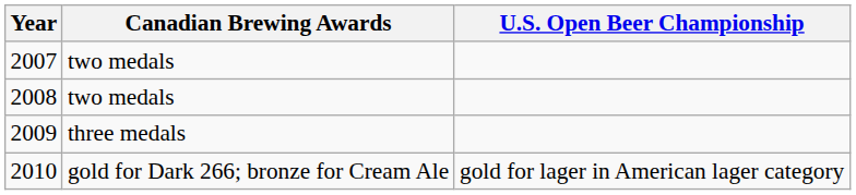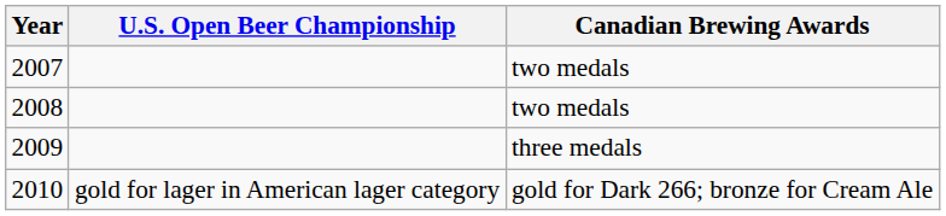 <table class="wikitable">
 <tr>
 <th>Year</th>
+<th><a href='#'>U.S. Open Beer Championship</a></th>
 <th>Canadian Brewing Awards</th>
-<th><a href='#'>U.S. Open Beer Championship</a></th>
 </tr>
 <tr>
 <td>2007</td>
+<td></td>
 <td>two medals</td>
-<td></td>
 </tr>
 <tr>
 <td>2008</td>
+<td></td>
 <td>two medals</td>
-<td></td>
 </tr>
 <tr>
 <td>2009</td>
+<td></td>
 <td>three medals</td>
-<td></td>
 </tr>
 <tr>
 <td>2010</td>
+<td>gold for lager in American lager category</td>
 <td>gold for Dark 266; bronze for Cream Ale</td>
-<td>gold for lager in American lager category</td>
 </tr>
 </table>
